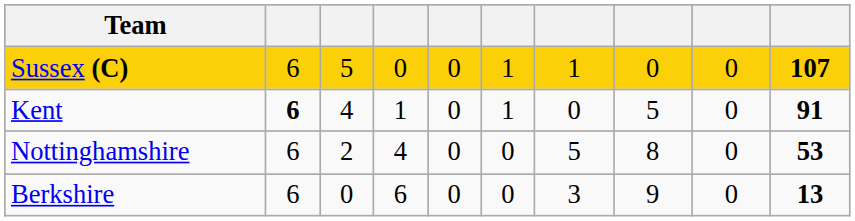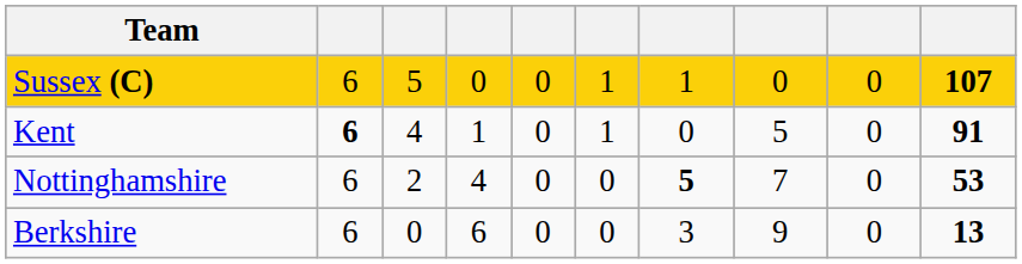 <table class="wikitable" style="text-align:center">
 <tr>
 <th width="150">Team</th>
 <th width="25"></th>
 <th width="25"></th>
 <th width="25"></th>
 <th width="25"></th>
 <th width="25"></th>
 <th width="40"></th>
 <th width="40"></th>
 <th width="40"></th>
 <th width="40"></th>
 </tr>
 <tr style="background:#fbd009">
 <td style="text-align:left"><a href='#'>Sussex</a> <strong>(C)</strong></td>
 <td>6</td>
 <td>5</td>
 <td>0</td>
 <td>0</td>
 <td>1</td>
 <td>1</td>
 <td>0</td>
 <td>0</td>
 <td><strong>107</strong></td>
 </tr>
 <tr>
 <td style="text-align:left"><a href='#'>Kent</a></td>
 <td><strong>6</strong></td>
 <td>4</td>
 <td>1</td>
 <td>0</td>
 <td>1</td>
 <td>0</td>
 <td>5</td>
 <td>0</td>
 <td><strong>91</strong></td>
 </tr>
 <tr>
 <td style="text-align:left"><a href='#'>Nottinghamshire</a></td>
 <td>6</td>
 <td>2</td>
 <td>4</td>
 <td>0</td>
 <td>0</td>
-<td>5</td>
-<td>8</td>
+<td><strong>5</strong></td>
+<td>7</td>
 <td>0</td>
 <td><strong>53</strong></td>
 </tr>
 <tr>
 <td style="text-align:left"><a href='#'>Berkshire</a></td>
 <td>6</td>
 <td>0</td>
 <td>6</td>
 <td>0</td>
 <td>0</td>
 <td>3</td>
 <td>9</td>
 <td>0</td>
 <td><strong>13</strong></td>
 </tr>
 </table>
